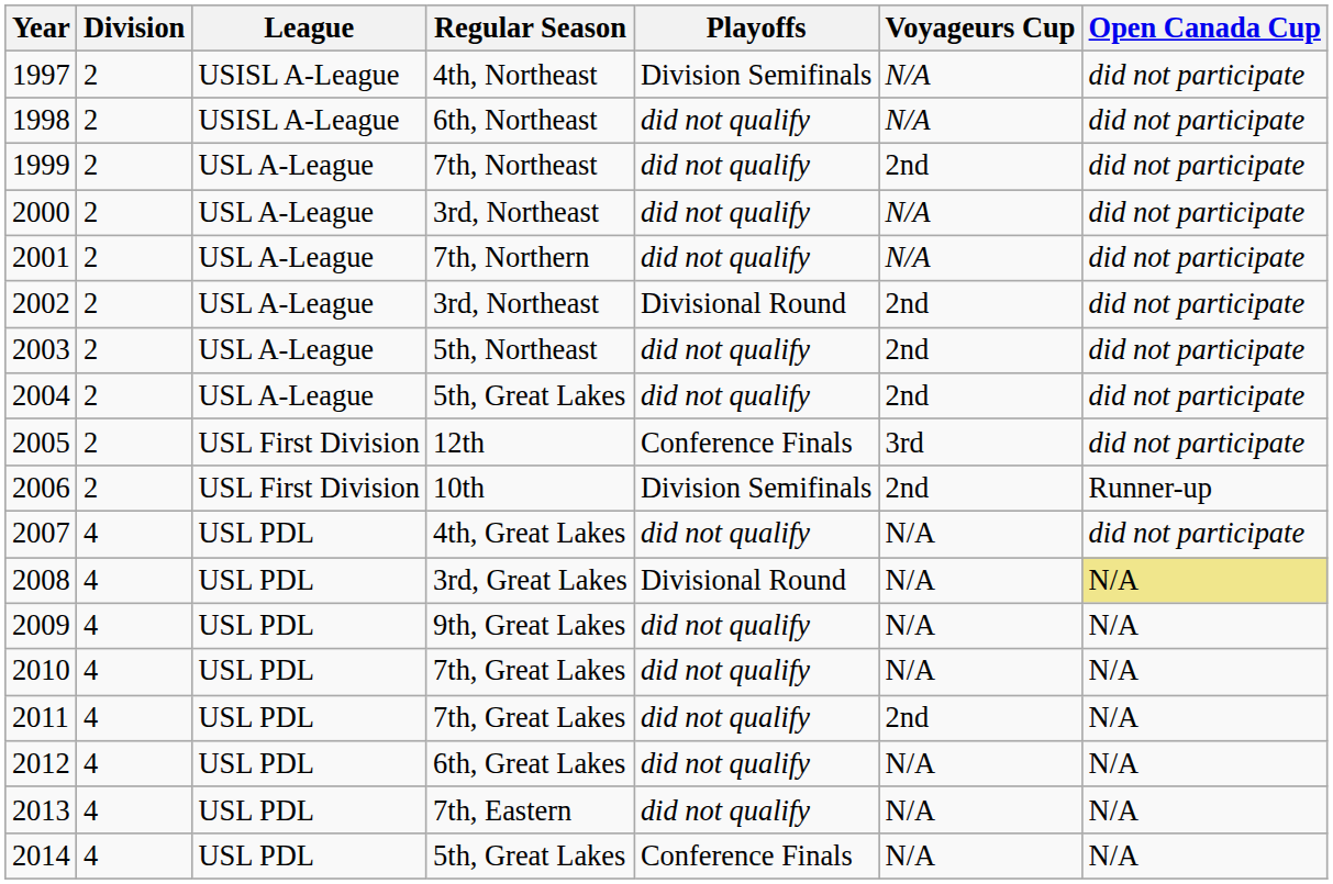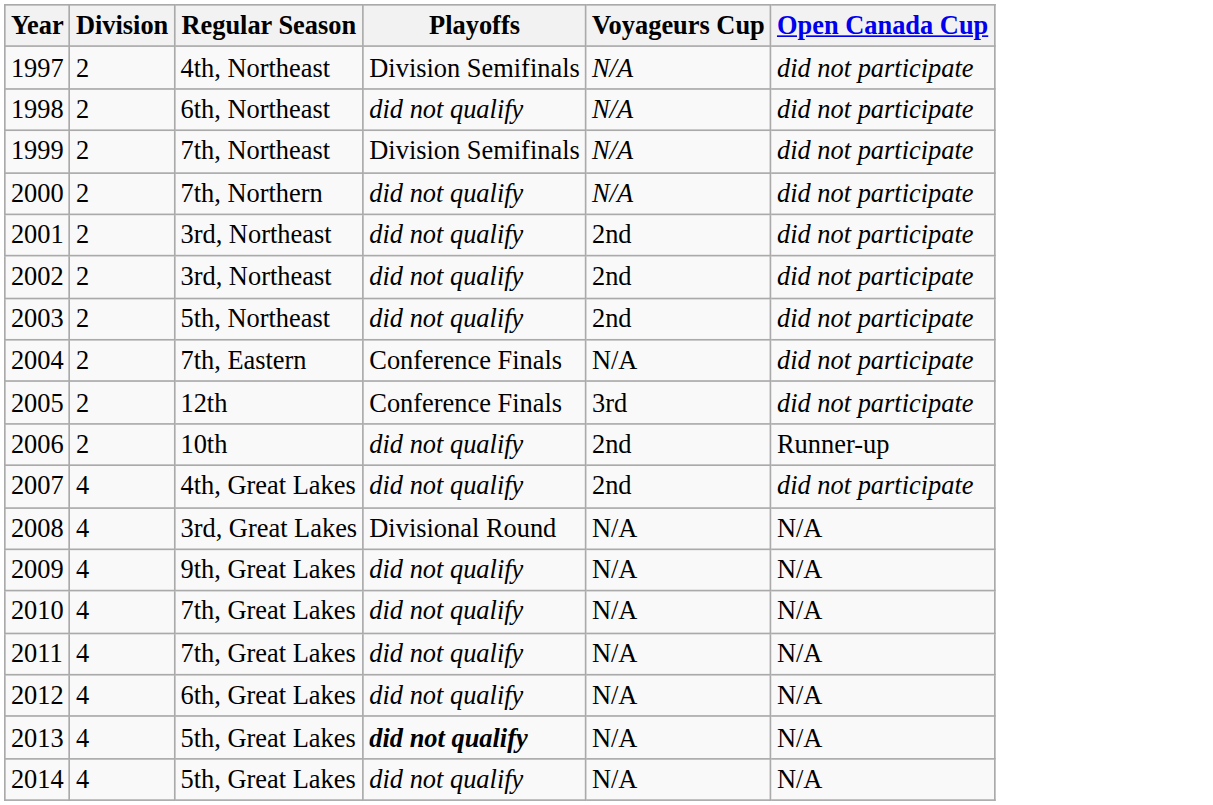 <table class="wikitable">
 <tr>
 <th>Year</th>
 <th>Division</th>
-<th>League</th>
 <th>Regular Season</th>
 <th>Playoffs</th>
 <th>Voyageurs Cup</th>
 <th><a href='#'>Open Canada Cup</a></th>
 </tr>
 <tr>
 <td>1997</td>
 <td>2</td>
-<td>USISL A-League</td>
 <td>4th, Northeast</td>
 <td>Division Semifinals</td>
 <td><em>N/A</em></td>
 <td><em>did not participate</em></td>
 </tr>
 <tr>
 <td>1998</td>
 <td>2</td>
-<td>USISL A-League</td>
 <td>6th, Northeast</td>
 <td><em>did not qualify</em></td>
 <td><em>N/A</em></td>
 <td><em>did not participate</em></td>
 </tr>
 <tr>
 <td>1999</td>
 <td>2</td>
-<td>USL A-League</td>
 <td>7th, Northeast</td>
-<td><em>did not qualify</em></td>
-<td>2nd</td>
+<td>Division Semifinals</td>
+<td><em>N/A</em></td>
 <td><em>did not participate</em></td>
 </tr>
 <tr>
 <td>2000</td>
 <td>2</td>
-<td>USL A-League</td>
-<td>3rd, Northeast</td>
+<td>7th, Northern</td>
 <td><em>did not qualify</em></td>
 <td><em>N/A</em></td>
 <td><em>did not participate</em></td>
 </tr>
 <tr>
 <td>2001</td>
 <td>2</td>
-<td>USL A-League</td>
-<td>7th, Northern</td>
+<td>3rd, Northeast</td>
 <td><em>did not qualify</em></td>
-<td><em>N/A</em></td>
+<td>2nd</td>
 <td><em>did not participate</em></td>
 </tr>
 <tr>
 <td>2002</td>
 <td>2</td>
-<td>USL A-League</td>
 <td>3rd, Northeast</td>
-<td>Divisional Round</td>
+<td><em>did not qualify</em></td>
 <td>2nd</td>
 <td><em>did not participate</em></td>
 </tr>
 <tr>
 <td>2003</td>
 <td>2</td>
-<td>USL A-League</td>
 <td>5th, Northeast</td>
 <td><em>did not qualify</em></td>
 <td>2nd</td>
 <td><em>did not participate</em></td>
 </tr>
 <tr>
 <td>2004</td>
 <td>2</td>
-<td>USL A-League</td>
-<td>5th, Great Lakes</td>
-<td><em>did not qualify</em></td>
-<td>2nd</td>
+<td>7th, Eastern</td>
+<td>Conference Finals</td>
+<td>N/A</td>
 <td><em>did not participate</em></td>
 </tr>
 <tr>
 <td>2005</td>
 <td>2</td>
-<td>USL First Division</td>
 <td>12th</td>
 <td>Conference Finals</td>
 <td>3rd</td>
 <td><em>did not participate</em></td>
 </tr>
 <tr>
 <td>2006</td>
 <td>2</td>
-<td>USL First Division</td>
 <td>10th</td>
-<td>Division Semifinals</td>
+<td><em>did not qualify</em></td>
 <td>2nd</td>
 <td>Runner-up</td>
 </tr>
 <tr>
 <td>2007</td>
 <td>4</td>
-<td>USL PDL</td>
 <td>4th, Great Lakes</td>
 <td><em>did not qualify</em></td>
-<td>N/A</td>
+<td>2nd</td>
 <td><em>did not participate</em></td>
 </tr>
 <tr>
 <td>2008</td>
 <td>4</td>
-<td>USL PDL</td>
 <td>3rd, Great Lakes</td>
 <td>Divisional Round</td>
 <td>N/A</td>
-<td style="background: khaki;">N/A</td>
+<td>N/A</td>
 </tr>
 <tr>
 <td>2009</td>
 <td>4</td>
-<td>USL PDL</td>
 <td>9th, Great Lakes</td>
 <td><em>did not qualify</em></td>
 <td>N/A</td>
 <td>N/A</td>
 </tr>
 <tr>
 <td>2010</td>
 <td>4</td>
-<td>USL PDL</td>
 <td>7th, Great Lakes</td>
 <td><em>did not qualify</em></td>
 <td>N/A</td>
 <td>N/A</td>
 </tr>
 <tr>
 <td>2011</td>
 <td>4</td>
-<td>USL PDL</td>
 <td>7th, Great Lakes</td>
 <td><em>did not qualify</em></td>
-<td>2nd</td>
+<td>N/A</td>
 <td>N/A</td>
 </tr>
 <tr>
 <td>2012</td>
 <td>4</td>
-<td>USL PDL</td>
 <td>6th, Great Lakes</td>
 <td><em>did not qualify</em></td>
 <td>N/A</td>
 <td>N/A</td>
 </tr>
 <tr>
 <td>2013</td>
 <td>4</td>
-<td>USL PDL</td>
-<td>7th, Eastern</td>
-<td><em>did not qualify</em></td>
+<td>5th, Great Lakes</td>
+<td><strong><em>did not qualify</em></strong></td>
 <td>N/A</td>
 <td>N/A</td>
 </tr>
 <tr>
 <td>2014</td>
 <td>4</td>
-<td>USL PDL</td>
 <td>5th, Great Lakes</td>
-<td>Conference Finals</td>
+<td><em>did not qualify</em></td>
 <td>N/A</td>
 <td>N/A</td>
 </tr>
 </table>
